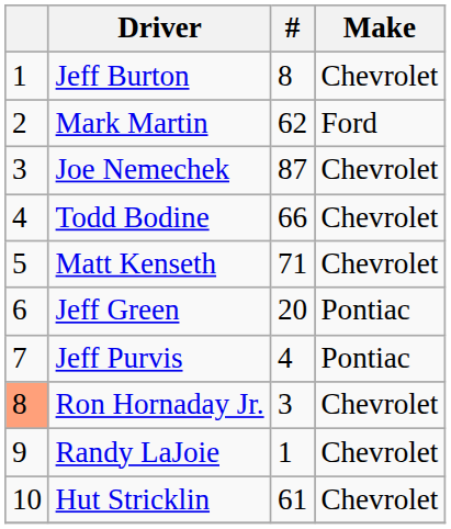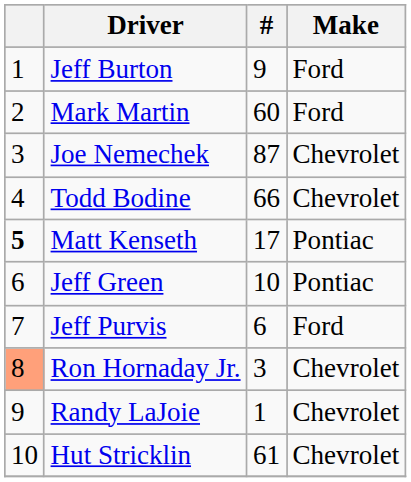 <table class="wikitable sortable">
 <tr>
 <th></th>
 <th>Driver</th>
 <th>#</th>
 <th>Make</th>
 </tr>
 <tr>
 <td>1</td>
 <td><a href='#'>Jeff Burton</a></td>
-<td>8</td>
-<td>Chevrolet</td>
+<td>9</td>
+<td>Ford</td>
 </tr>
 <tr>
 <td>2</td>
 <td><a href='#'>Mark Martin</a></td>
-<td>62</td>
+<td>60</td>
 <td>Ford</td>
 </tr>
 <tr>
 <td>3</td>
 <td><a href='#'>Joe Nemechek</a></td>
 <td>87</td>
 <td>Chevrolet</td>
 </tr>
 <tr>
 <td>4</td>
 <td><a href='#'>Todd Bodine</a></td>
 <td>66</td>
 <td>Chevrolet</td>
 </tr>
 <tr>
-<td>5</td>
+<td><strong>5</strong></td>
 <td><a href='#'>Matt Kenseth</a></td>
-<td>71</td>
-<td>Chevrolet</td>
+<td>17</td>
+<td>Pontiac</td>
 </tr>
 <tr>
 <td>6</td>
 <td><a href='#'>Jeff Green</a></td>
-<td>20</td>
+<td>10</td>
 <td>Pontiac</td>
 </tr>
 <tr>
 <td>7</td>
 <td><a href='#'>Jeff Purvis</a></td>
-<td>4</td>
-<td>Pontiac</td>
+<td>6</td>
+<td>Ford</td>
 </tr>
 <tr>
 <td style="background: lightsalmon;">8</td>
 <td><a href='#'>Ron Hornaday Jr.</a></td>
 <td>3</td>
 <td>Chevrolet</td>
 </tr>
 <tr>
 <td>9</td>
 <td><a href='#'>Randy LaJoie</a></td>
 <td>1</td>
 <td>Chevrolet</td>
 </tr>
 <tr>
 <td>10</td>
 <td><a href='#'>Hut Stricklin</a></td>
 <td>61</td>
 <td>Chevrolet</td>
 </tr>
 <tr>
 </tr>
 </table>
